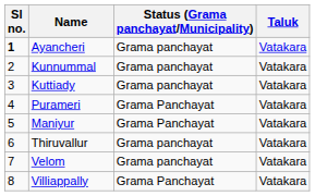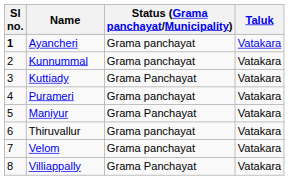 <table class="wikitable sortable" style="font-size: 95%;">
 <tr>
 <th width="20px">Sl no.</th>
 <th width="100px">Name</th>
 <th width="130px">Status (<a href='#'>Grama panchayat</a>/<a href='#'>Municipality</a>)</th>
 <th width="50px"><a href='#'>Taluk</a></th>
 </tr>
 <tr>
 <td><strong>1</strong></td>
 <td><a href='#'>Ayancheri</a></td>
 <td>Grama panchayat</td>
 <td><a href='#'>Vatakara</a></td>
 </tr>
 <tr>
 <td>2</td>
 <td><a href='#'>Kunnummal</a></td>
 <td>Grama panchayat</td>
 <td>Vatakara</td>
 </tr>
 <tr>
 <td>3</td>
 <td><a href='#'>Kuttiady</a></td>
-<td>Grama panchayat</td>
+<td>Grama Panchayat</td>
 <td>Vatakara</td>
 </tr>
 <tr>
 <td>4</td>
 <td><a href='#'>Purameri</a></td>
-<td>Grama Panchayat</td>
+<td>Grama panchayat</td>
 <td>Vatakara</td>
 </tr>
 <tr>
 <td>5</td>
 <td><a href='#'>Maniyur</a></td>
 <td>Grama Panchayat</td>
 <td>Vatakara</td>
 </tr>
 <tr>
 <td>6</td>
 <td>Thiruvallur</td>
 <td>Grama panchayat</td>
 <td>Vatakara</td>
 </tr>
 <tr>
 <td>7</td>
 <td><a href='#'>Velom</a></td>
 <td>Grama panchayat</td>
 <td>Vatakara</td>
 </tr>
 <tr>
 <td>8</td>
 <td><a href='#'>Villiappally</a></td>
 <td>Grama Panchayat</td>
 <td>Vatakara</td>
 </tr>
 </table>
